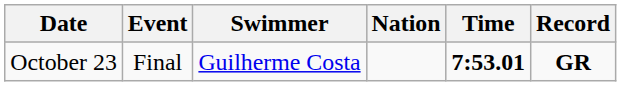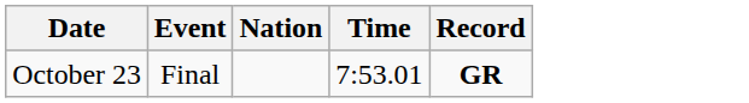 <table class="wikitable sortable" style="text-align:center">
 <tr>
 <th>Date</th>
 <th>Event</th>
-<th>Swimmer</th>
 <th>Nation</th>
 <th>Time</th>
 <th>Record</th>
 </tr>
 <tr>
 <td>October 23</td>
 <td>Final</td>
-<td align="left"><a href='#'>Guilherme Costa</a></td>
 <td align="left"></td>
-<td><strong>7:53.01</strong></td>
+<td>7:53.01</td>
 <td><strong>GR</strong></td>
 </tr>
 </table>
